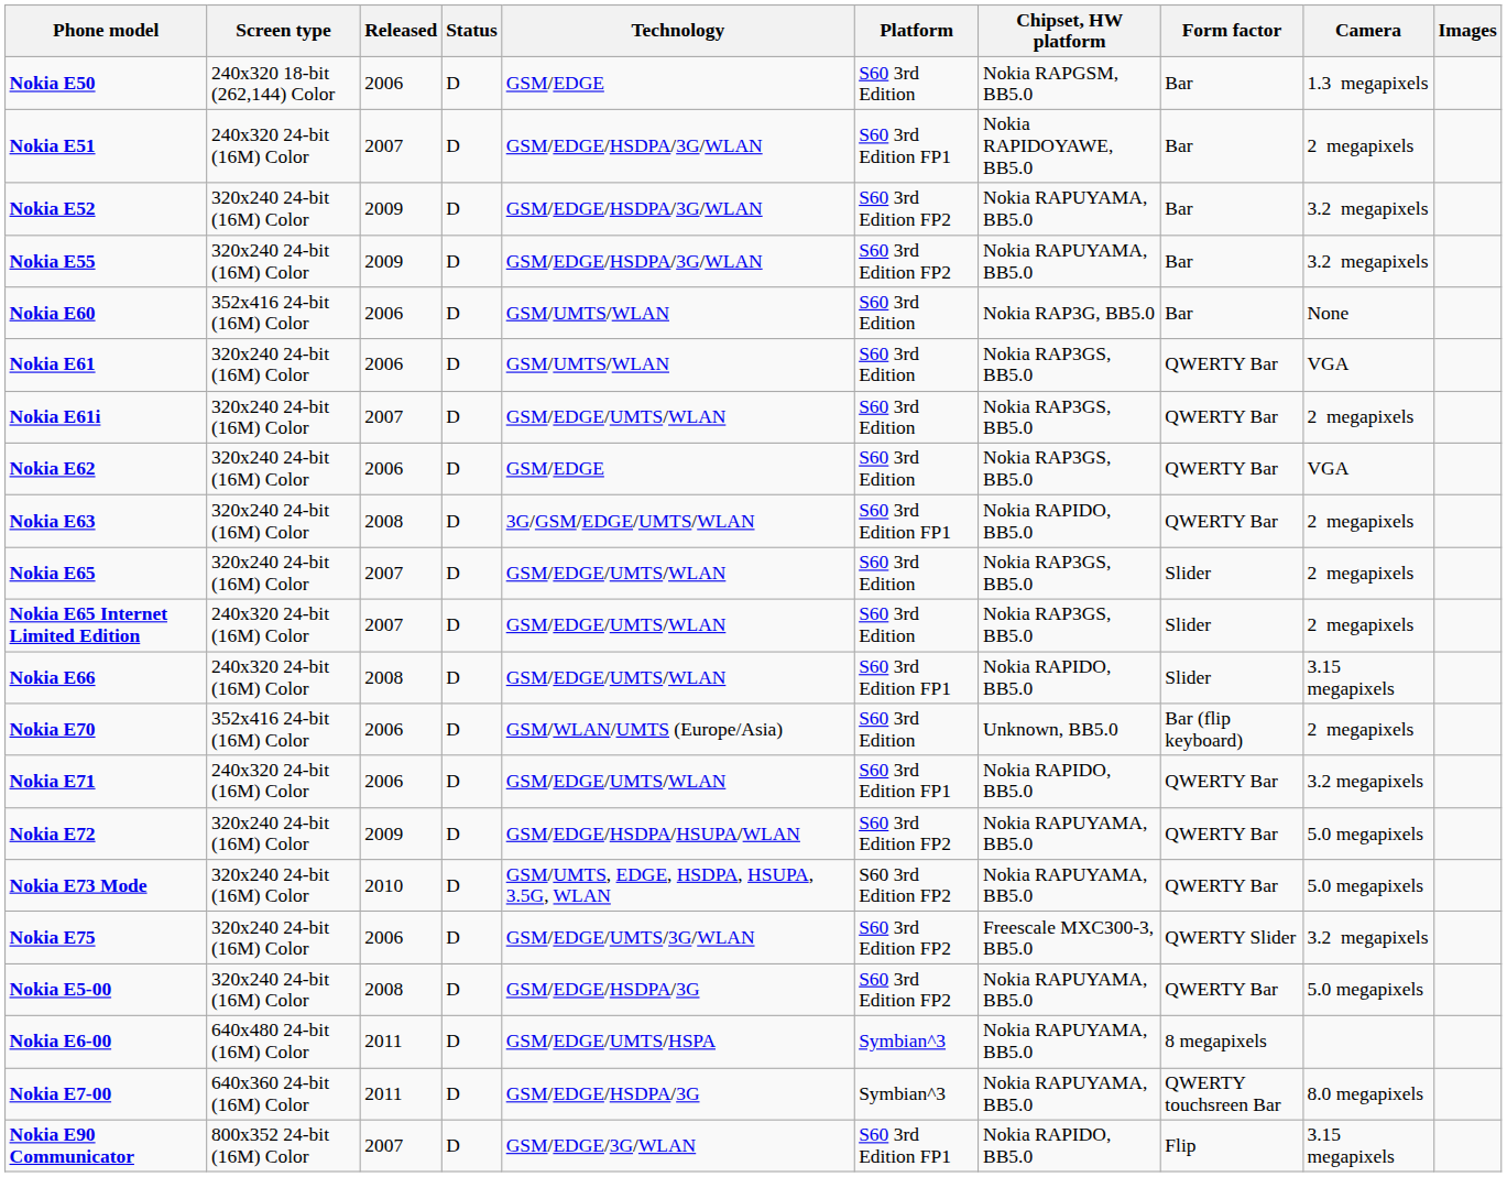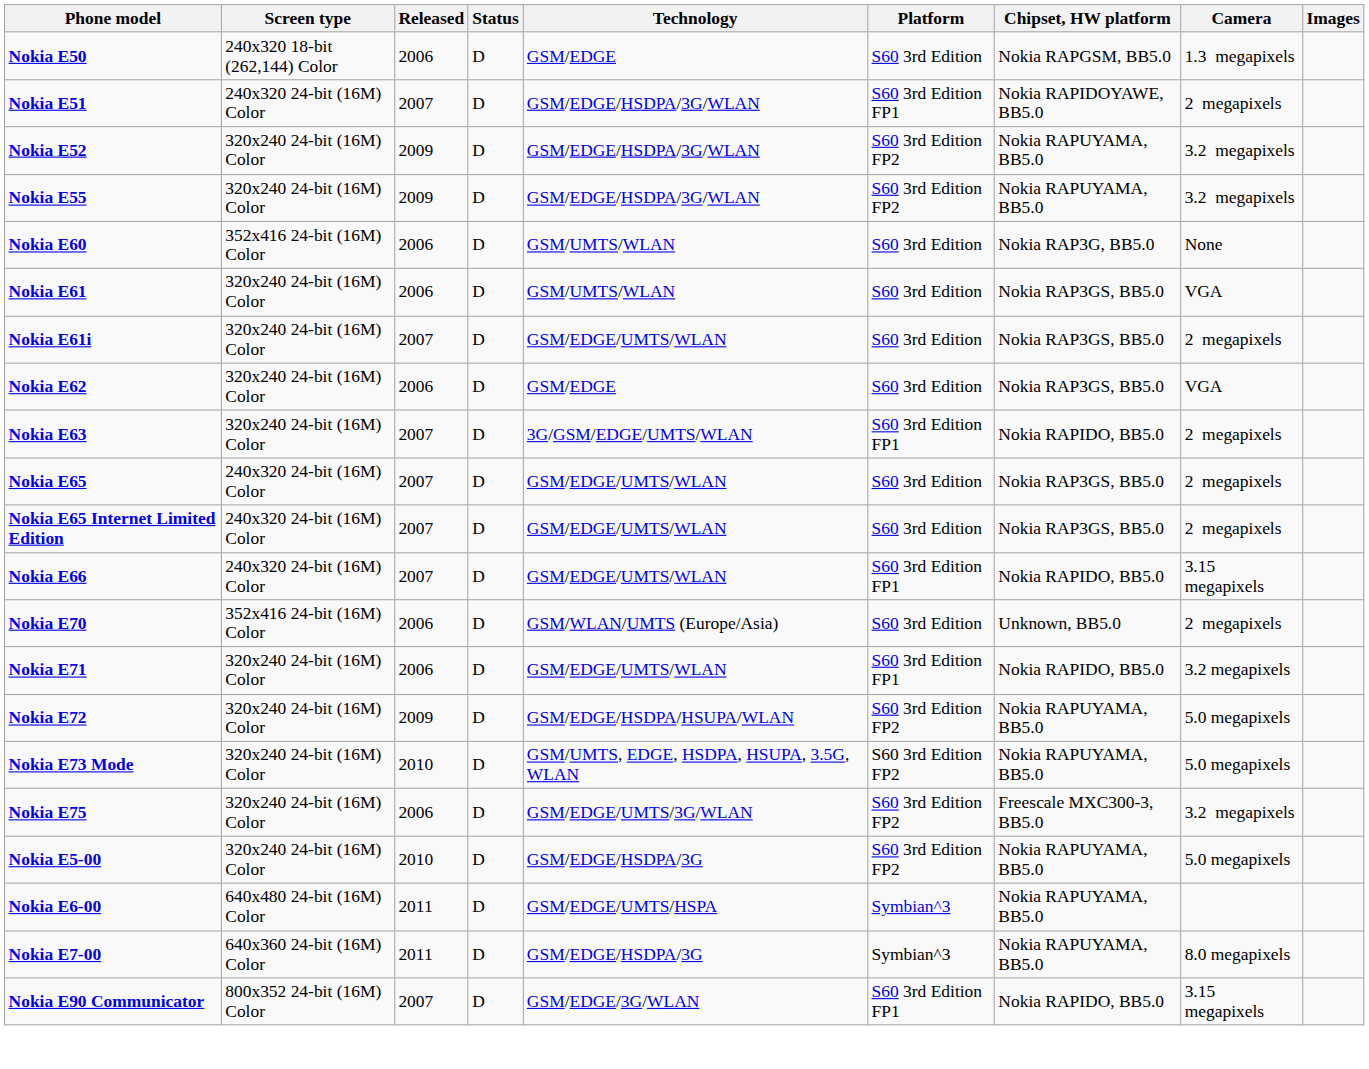 <table class="wikitable sortable">
 <tr>
 <th>Phone model</th>
 <th>Screen type</th>
 <th>Released</th>
 <th>Status</th>
 <th>Technology</th>
 <th>Platform</th>
 <th>Chipset, HW platform</th>
-<th>Form factor</th>
 <th>Camera</th>
 <th>Images</th>
 </tr>
 <tr>
 <td><strong><a href='#'>Nokia E50</a></strong></td>
 <td>240x320 18-bit (262,144) Color</td>
 <td>2006</td>
 <td>D</td>
 <td><a href='#'>GSM</a>/<a href='#'>EDGE</a></td>
 <td><a href='#'>S60</a> 3rd Edition</td>
 <td>Nokia RAPGSM, BB5.0</td>
-<td>Bar</td>
 <td>1.3  megapixels</td>
 <td></td>
 </tr>
 <tr>
 <td><strong><a href='#'>Nokia E51</a></strong></td>
 <td>240x320 24-bit (16M) Color</td>
 <td>2007</td>
 <td>D</td>
 <td><a href='#'>GSM</a>/<a href='#'>EDGE</a>/<a href='#'>HSDPA</a>/<a href='#'>3G</a>/<a href='#'>WLAN</a></td>
 <td><a href='#'>S60</a> 3rd Edition FP1</td>
 <td>Nokia RAPIDOYAWE, BB5.0</td>
-<td>Bar</td>
 <td>2  megapixels</td>
 <td></td>
 </tr>
 <tr>
 <td><strong><a href='#'>Nokia E52</a></strong></td>
 <td>320x240 24-bit (16M) Color</td>
 <td>2009</td>
 <td>D</td>
 <td><a href='#'>GSM</a>/<a href='#'>EDGE</a>/<a href='#'>HSDPA</a>/<a href='#'>3G</a>/<a href='#'>WLAN</a></td>
 <td><a href='#'>S60</a> 3rd Edition FP2</td>
 <td>Nokia RAPUYAMA, BB5.0</td>
-<td>Bar</td>
 <td>3.2  megapixels</td>
 <td></td>
 </tr>
 <tr>
 <td><strong><a href='#'>Nokia E55</a></strong></td>
 <td>320x240 24-bit (16M) Color</td>
 <td>2009</td>
 <td>D</td>
 <td><a href='#'>GSM</a>/<a href='#'>EDGE</a>/<a href='#'>HSDPA</a>/<a href='#'>3G</a>/<a href='#'>WLAN</a></td>
 <td><a href='#'>S60</a> 3rd Edition FP2</td>
 <td>Nokia RAPUYAMA, BB5.0</td>
-<td>Bar</td>
 <td>3.2  megapixels</td>
 <td></td>
 </tr>
 <tr>
 <td><strong><a href='#'>Nokia E60</a></strong></td>
 <td>352x416 24-bit (16M) Color</td>
 <td>2006</td>
 <td>D</td>
 <td><a href='#'>GSM</a>/<a href='#'>UMTS</a>/<a href='#'>WLAN</a></td>
 <td><a href='#'>S60</a> 3rd Edition</td>
 <td>Nokia RAP3G, BB5.0</td>
-<td>Bar</td>
 <td>None</td>
 <td></td>
 </tr>
 <tr>
 <td><strong><a href='#'>Nokia E61</a></strong></td>
 <td>320x240 24-bit (16M) Color</td>
 <td>2006</td>
 <td>D</td>
 <td><a href='#'>GSM</a>/<a href='#'>UMTS</a>/<a href='#'>WLAN</a></td>
 <td><a href='#'>S60</a> 3rd Edition</td>
 <td>Nokia RAP3GS, BB5.0</td>
-<td>QWERTY Bar</td>
 <td>VGA</td>
 <td></td>
 </tr>
 <tr>
 <td><strong><a href='#'>Nokia E61i</a></strong></td>
 <td>320x240 24-bit (16M) Color</td>
 <td>2007</td>
 <td>D</td>
 <td><a href='#'>GSM</a>/<a href='#'>EDGE</a>/<a href='#'>UMTS</a>/<a href='#'>WLAN</a></td>
 <td><a href='#'>S60</a> 3rd Edition</td>
 <td>Nokia RAP3GS, BB5.0</td>
-<td>QWERTY Bar</td>
 <td>2  megapixels</td>
 <td></td>
 </tr>
 <tr>
 <td><strong><a href='#'>Nokia E62</a></strong></td>
 <td>320x240 24-bit (16M) Color</td>
 <td>2006</td>
 <td>D</td>
 <td><a href='#'>GSM</a>/<a href='#'>EDGE</a></td>
 <td><a href='#'>S60</a> 3rd Edition</td>
 <td>Nokia RAP3GS, BB5.0</td>
-<td>QWERTY Bar</td>
 <td>VGA</td>
 <td></td>
 </tr>
 <tr>
 <td><strong><a href='#'>Nokia E63</a></strong></td>
 <td>320x240 24-bit (16M) Color</td>
-<td>2008</td>
+<td>2007</td>
 <td>D</td>
 <td><a href='#'>3G</a>/<a href='#'>GSM</a>/<a href='#'>EDGE</a>/<a href='#'>UMTS</a>/<a href='#'>WLAN</a></td>
 <td><a href='#'>S60</a> 3rd Edition FP1</td>
 <td>Nokia RAPIDO, BB5.0</td>
-<td>QWERTY Bar</td>
 <td>2  megapixels</td>
 <td></td>
 </tr>
 <tr>
 <td><strong><a href='#'>Nokia E65</a></strong></td>
-<td>320x240 24-bit (16M) Color</td>
+<td>240x320 24-bit (16M) Color</td>
 <td>2007</td>
 <td>D</td>
 <td><a href='#'>GSM</a>/<a href='#'>EDGE</a>/<a href='#'>UMTS</a>/<a href='#'>WLAN</a></td>
 <td><a href='#'>S60</a> 3rd Edition</td>
 <td>Nokia RAP3GS, BB5.0</td>
-<td>Slider</td>
 <td>2  megapixels</td>
 <td></td>
 </tr>
 <tr>
 <td><strong><a href='#'>Nokia E65 Internet Limited Edition</a></strong></td>
 <td>240x320 24-bit (16M) Color</td>
 <td>2007</td>
 <td>D</td>
 <td><a href='#'>GSM</a>/<a href='#'>EDGE</a>/<a href='#'>UMTS</a>/<a href='#'>WLAN</a></td>
 <td><a href='#'>S60</a> 3rd Edition</td>
 <td>Nokia RAP3GS, BB5.0</td>
-<td>Slider</td>
 <td>2  megapixels</td>
 <td></td>
 </tr>
 <tr>
 <td><strong><a href='#'>Nokia E66</a></strong></td>
 <td>240x320 24-bit (16M) Color</td>
-<td>2008</td>
+<td>2007</td>
 <td>D</td>
 <td><a href='#'>GSM</a>/<a href='#'>EDGE</a>/<a href='#'>UMTS</a>/<a href='#'>WLAN</a></td>
 <td><a href='#'>S60</a> 3rd Edition FP1</td>
 <td>Nokia RAPIDO, BB5.0</td>
-<td>Slider</td>
 <td>3.15 megapixels</td>
 <td></td>
 </tr>
 <tr>
 <td><strong><a href='#'>Nokia E70</a></strong></td>
 <td>352x416 24-bit (16M) Color</td>
 <td>2006</td>
 <td>D</td>
 <td><a href='#'>GSM</a>/<a href='#'>WLAN</a>/<a href='#'>UMTS</a> (Europe/Asia)</td>
 <td><a href='#'>S60</a> 3rd Edition</td>
 <td>Unknown, BB5.0</td>
-<td>Bar (flip keyboard)</td>
 <td>2  megapixels</td>
 <td></td>
 </tr>
 <tr>
 <td><strong><a href='#'>Nokia E71</a></strong></td>
-<td>240x320 24-bit (16M) Color</td>
+<td>320x240 24-bit (16M) Color</td>
 <td>2006</td>
 <td>D</td>
 <td><a href='#'>GSM</a>/<a href='#'>EDGE</a>/<a href='#'>UMTS</a>/<a href='#'>WLAN</a></td>
 <td><a href='#'>S60</a> 3rd Edition FP1</td>
 <td>Nokia RAPIDO, BB5.0</td>
-<td>QWERTY Bar</td>
 <td>3.2 megapixels</td>
 <td></td>
 </tr>
 <tr>
 <td><strong><a href='#'>Nokia E72</a></strong></td>
 <td>320x240 24-bit (16M) Color</td>
 <td>2009</td>
 <td>D</td>
 <td><a href='#'>GSM</a>/<a href='#'>EDGE</a>/<a href='#'>HSDPA</a>/<a href='#'>HSUPA</a>/<a href='#'>WLAN</a></td>
 <td><a href='#'>S60</a> 3rd Edition FP2</td>
 <td>Nokia RAPUYAMA, BB5.0</td>
-<td>QWERTY Bar</td>
 <td>5.0 megapixels</td>
 <td></td>
 </tr>
 <tr>
 <td><strong><a href='#'>Nokia E73 Mode</a></strong></td>
 <td>320x240 24-bit (16M) Color</td>
 <td>2010</td>
 <td>D</td>
 <td><a href='#'>GSM</a>/<a href='#'>UMTS</a>, <a href='#'>EDGE</a>, <a href='#'>HSDPA</a>, <a href='#'>HSUPA</a>, <a href='#'>3.5G</a>, <a href='#'>WLAN</a></td>
 <td>S60 3rd Edition FP2</td>
 <td>Nokia RAPUYAMA, BB5.0</td>
-<td>QWERTY Bar</td>
 <td>5.0 megapixels</td>
 <td></td>
 </tr>
 <tr>
 <td><strong><a href='#'>Nokia E75</a></strong></td>
 <td>320x240 24-bit (16M) Color</td>
 <td>2006</td>
 <td>D</td>
 <td><a href='#'>GSM</a>/<a href='#'>EDGE</a>/<a href='#'>UMTS</a>/<a href='#'>3G</a>/<a href='#'>WLAN</a></td>
 <td><a href='#'>S60</a> 3rd Edition FP2</td>
 <td>Freescale MXC300-3, BB5.0</td>
-<td>QWERTY Slider</td>
 <td>3.2  megapixels</td>
 <td></td>
 </tr>
 <tr>
 <td><strong> <a href='#'>Nokia E5-00</a></strong></td>
 <td>320x240 24-bit (16M) Color</td>
-<td>2008</td>
+<td>2010</td>
 <td>D</td>
 <td><a href='#'>GSM</a>/<a href='#'>EDGE</a>/<a href='#'>HSDPA</a>/<a href='#'>3G</a></td>
 <td><a href='#'>S60</a> 3rd Edition FP2</td>
 <td>Nokia RAPUYAMA, BB5.0</td>
-<td>QWERTY Bar</td>
 <td>5.0 megapixels</td>
 <td></td>
 </tr>
 <tr>
 <td><strong><a href='#'>Nokia E6-00</a></strong></td>
 <td>640x480 24-bit (16M) Color</td>
 <td>2011</td>
 <td>D</td>
 <td><a href='#'>GSM</a>/<a href='#'>EDGE</a>/<a href='#'>UMTS</a>/<a href='#'>HSPA</a></td>
 <td><a href='#'>Symbian^3</a></td>
 <td>Nokia RAPUYAMA, BB5.0</td>
-<td>8 megapixels</td>
 <td></td>
 <td></td>
 </tr>
 <tr>
 <td><strong> <a href='#'>Nokia E7-00</a></strong></td>
 <td>640x360 24-bit (16M) Color</td>
 <td>2011</td>
 <td>D</td>
 <td><a href='#'>GSM</a>/<a href='#'>EDGE</a>/<a href='#'>HSDPA</a>/<a href='#'>3G</a></td>
 <td>Symbian^3</td>
 <td>Nokia RAPUYAMA, BB5.0</td>
-<td>QWERTY touchsreen Bar</td>
 <td>8.0 megapixels</td>
 <td></td>
 </tr>
 <tr>
 <td><strong><a href='#'>Nokia E90 Communicator</a></strong></td>
 <td>800x352 24-bit (16M) Color</td>
 <td>2007</td>
 <td>D</td>
 <td><a href='#'>GSM</a>/<a href='#'>EDGE</a>/<a href='#'>3G</a>/<a href='#'>WLAN</a></td>
 <td><a href='#'>S60</a> 3rd Edition FP1</td>
 <td>Nokia RAPIDO, BB5.0</td>
-<td>Flip</td>
 <td>3.15  megapixels</td>
 <td></td>
 </tr>
 </table>
